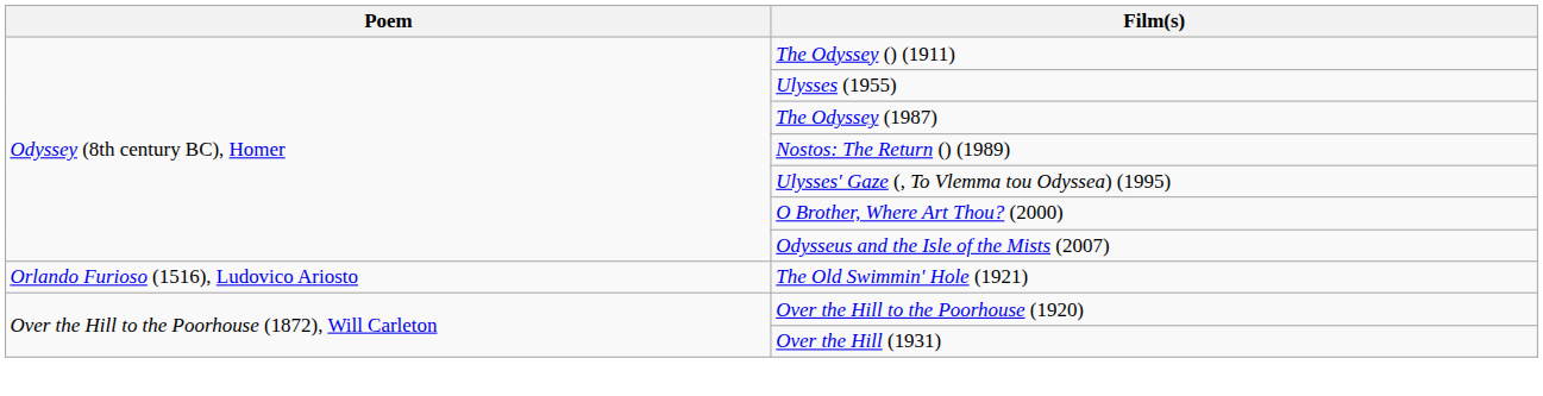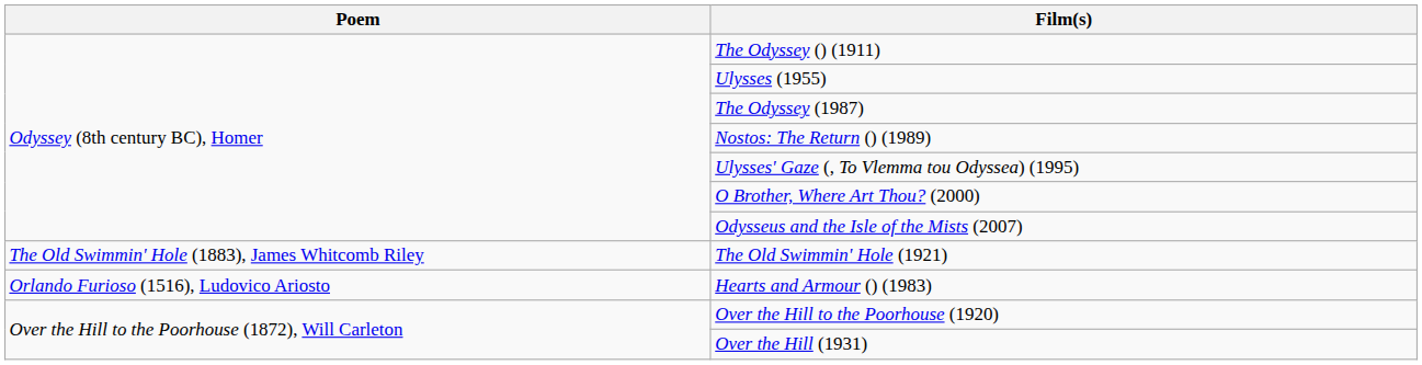 <table class="wikitable">
 <tr>
 <th width="600">Poem</th>
 <th width="600">Film(s)</th>
 </tr>
 <tr>
 <td rowspan="7"><em><a href='#'>Odyssey</a></em> (8th century BC), <a href='#'>Homer</a></td>
 <td><em><a href='#'>The Odyssey</a></em> () (1911)</td>
 </tr>
 <tr>
 <td><em><a href='#'>Ulysses</a></em> (1955)</td>
 </tr>
 <tr>
 <td><em><a href='#'>The Odyssey</a></em> (1987)</td>
 </tr>
 <tr>
 <td><em><a href='#'>Nostos: The Return</a></em> () (1989)</td>
 </tr>
 <tr>
 <td><em><a href='#'>Ulysses' Gaze</a></em> (, <em>To Vlemma tou Odyssea</em>) (1995)</td>
 </tr>
 <tr>
 <td><em><a href='#'>O Brother, Where Art Thou?</a></em> (2000)</td>
 </tr>
 <tr>
 <td><em><a href='#'>Odysseus and the Isle of the Mists</a></em> (2007)</td>
 </tr>
 <tr>
+<td><em><a href='#'>The Old Swimmin' Hole</a></em> (1883), <a href='#'>James Whitcomb Riley</a></td>
+<td><em><a href='#'>The Old Swimmin' Hole</a></em> (1921)</td>
+</tr>
+<tr>
 <td><em><a href='#'>Orlando Furioso</a></em> (1516), <a href='#'>Ludovico Ariosto</a></td>
-<td><em><a href='#'>The Old Swimmin' Hole</a></em> (1921)</td>
+<td><em><a href='#'>Hearts and Armour</a></em> () (1983)</td>
 </tr>
 <tr>
 <td rowspan="2"><em>Over the Hill to the Poorhouse</em> (1872), <a href='#'>Will Carleton</a></td>
 <td><em><a href='#'>Over the Hill to the Poorhouse</a></em> (1920)</td>
 </tr>
 <tr>
 <td><em><a href='#'>Over the Hill</a></em> (1931)</td>
 </tr>
 </table>
